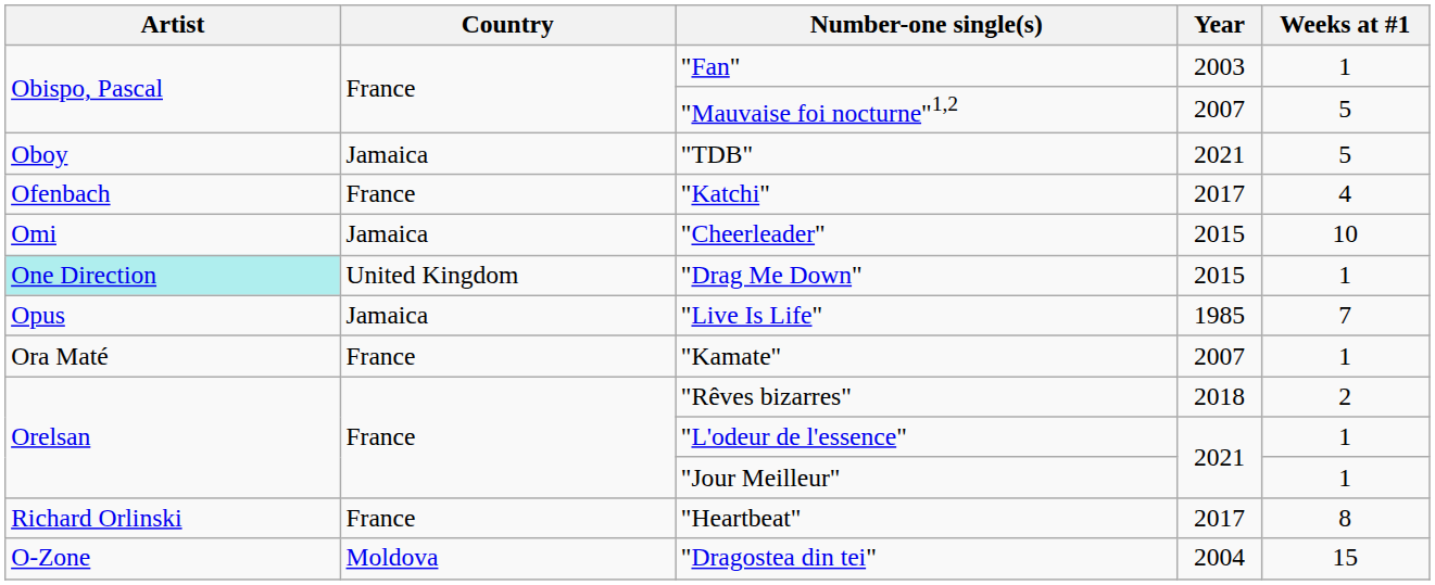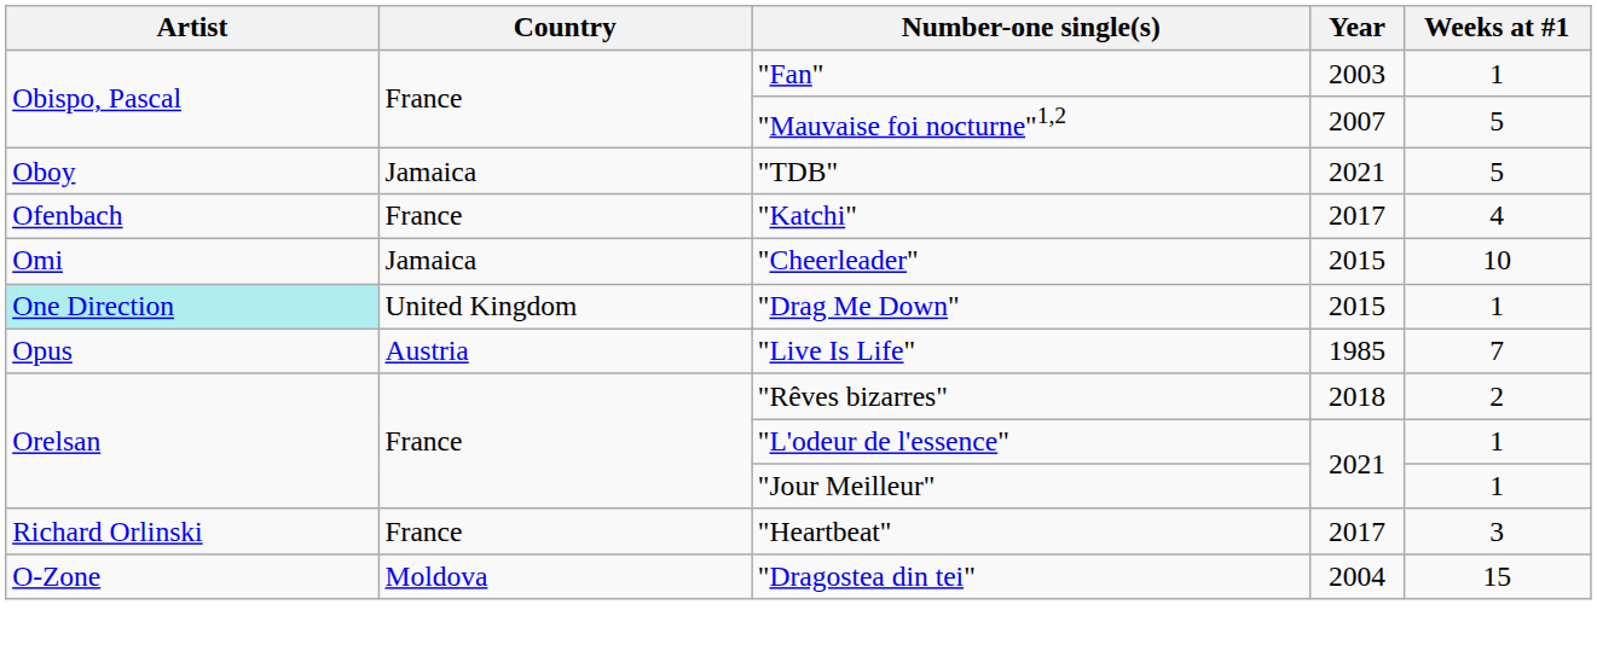 <table class="wikitable">
 <tr>
 <th width="20%">Artist</th>
 <th width="20%">Country</th>
 <th width="30%">Number-one single(s)</th>
 <th width="5%">Year</th>
 <th width="10%">Weeks at #1</th>
 </tr>
 <tr>
 <td rowspan="2"><a href='#'>Obispo, Pascal</a></td>
 <td rowspan="2">France</td>
 <td>"<a href='#'>Fan</a>"</td>
 <td align=center>2003</td>
 <td align=center>1</td>
 </tr>
 <tr>
 <td>"<a href='#'>Mauvaise foi nocturne</a>"<sup>1,2</sup></td>
 <td align=center>2007</td>
 <td align=center>5</td>
 </tr>
 <tr>
 <td><a href='#'>Oboy</a></td>
 <td>Jamaica</td>
 <td>"TDB"</td>
 <td align=center>2021</td>
 <td align=center>5</td>
 </tr>
 <tr>
 <td><a href='#'>Ofenbach</a></td>
 <td>France</td>
 <td>"<a href='#'>Katchi</a>"</td>
 <td align=center>2017</td>
 <td align=center>4</td>
 </tr>
 <tr>
 <td><a href='#'>Omi</a></td>
 <td>Jamaica</td>
 <td>"<a href='#'>Cheerleader</a>"</td>
 <td align=center>2015</td>
 <td align=center>10</td>
 </tr>
 <tr>
 <td style="background: paleturquoise;"><a href='#'>One Direction</a></td>
 <td>United Kingdom</td>
 <td>"<a href='#'>Drag Me Down</a>"</td>
 <td align=center>2015</td>
 <td align=center>1</td>
 </tr>
 <tr>
 <td><a href='#'>Opus</a></td>
-<td>Jamaica</td>
+<td><a href='#'>Austria</a></td>
 <td>"<a href='#'>Live Is Life</a>"</td>
 <td align=center>1985</td>
 <td align=center>7</td>
-</tr>
-<tr>
-<td>Ora Maté</td>
-<td>France</td>
-<td>"Kamate"</td>
-<td align=center>2007</td>
-<td align=center>1</td>
 </tr>
 <tr>
 <td rowspan=3><a href='#'>Orelsan</a></td>
 <td rowspan=3>France</td>
 <td>"Rêves bizarres"</td>
 <td align=center>2018</td>
 <td align=center>2</td>
 </tr>
 <tr>
 <td>"<a href='#'>L'odeur de l'essence</a>"</td>
 <td align=center rowspan=2>2021</td>
 <td align=center>1</td>
 </tr>
 <tr>
 <td>"Jour Meilleur"</td>
 <td align=center>1</td>
 </tr>
 <tr>
 <td><a href='#'>Richard Orlinski</a></td>
 <td>France</td>
 <td>"Heartbeat"</td>
 <td align=center>2017</td>
-<td align=center>8</td>
+<td align=center>3</td>
 </tr>
 <tr>
 <td><a href='#'>O-Zone</a></td>
 <td><a href='#'>Moldova</a></td>
 <td>"<a href='#'>Dragostea din tei</a>"</td>
 <td align=center>2004</td>
 <td align=center>15</td>
 </tr>
 </table>
